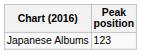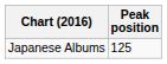 <table class="wikitable sortable">
 <tr>
 <th>Chart (2016)</th>
 <th>Peak<br>position</th>
 </tr>
 <tr>
 <td>Japanese Albums</td>
-<td>123</td>
+<td>125</td>
 </tr>
 </table>
